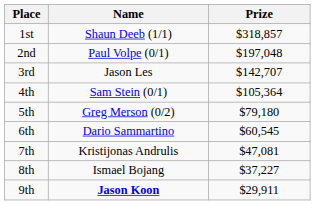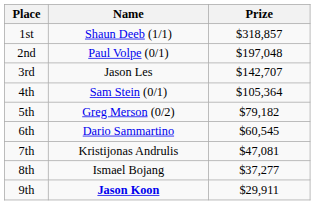 <table class="wikitable">
 <tr>
 <th width="50">Place</th>
 <th width="200">Name</th>
 <th width="125">Prize</th>
 </tr>
 <tr>
 <td align = "center">1st</td>
 <td align = "center"><a href='#'>Shaun Deeb</a> (1/1)</td>
 <td align = "center">$318,857</td>
 </tr>
 <tr>
 <td align = "center">2nd</td>
 <td align = "center"><a href='#'>Paul Volpe</a> (0/1)</td>
 <td align = "center">$197,048</td>
 </tr>
 <tr>
 <td align = "center">3rd</td>
 <td align = "center">Jason Les</td>
 <td align = "center">$142,707</td>
 </tr>
 <tr>
 <td align = "center">4th</td>
 <td align = "center"><a href='#'>Sam Stein</a> (0/1)</td>
 <td align = "center">$105,364</td>
 </tr>
 <tr>
 <td align = "center">5th</td>
 <td align = "center"><a href='#'>Greg Merson</a> (0/2)</td>
-<td align = "center">$79,180</td>
+<td align = "center">$79,182</td>
 </tr>
 <tr>
 <td align = "center">6th</td>
 <td align = "center"><a href='#'>Dario Sammartino</a></td>
 <td align = "center">$60,545</td>
 </tr>
 <tr>
 <td align = "center">7th</td>
 <td align = "center">Kristijonas Andrulis</td>
 <td align = "center">$47,081</td>
 </tr>
 <tr>
 <td align = "center">8th</td>
 <td align = "center">Ismael Bojang</td>
-<td align = "center">$37,227</td>
+<td align = "center">$37,277</td>
 </tr>
 <tr>
 <td align = "center">9th</td>
 <td align = "center"><strong><a href='#'>Jason Koon</a></strong></td>
 <td align = "center">$29,911</td>
 </tr>
 </table>
